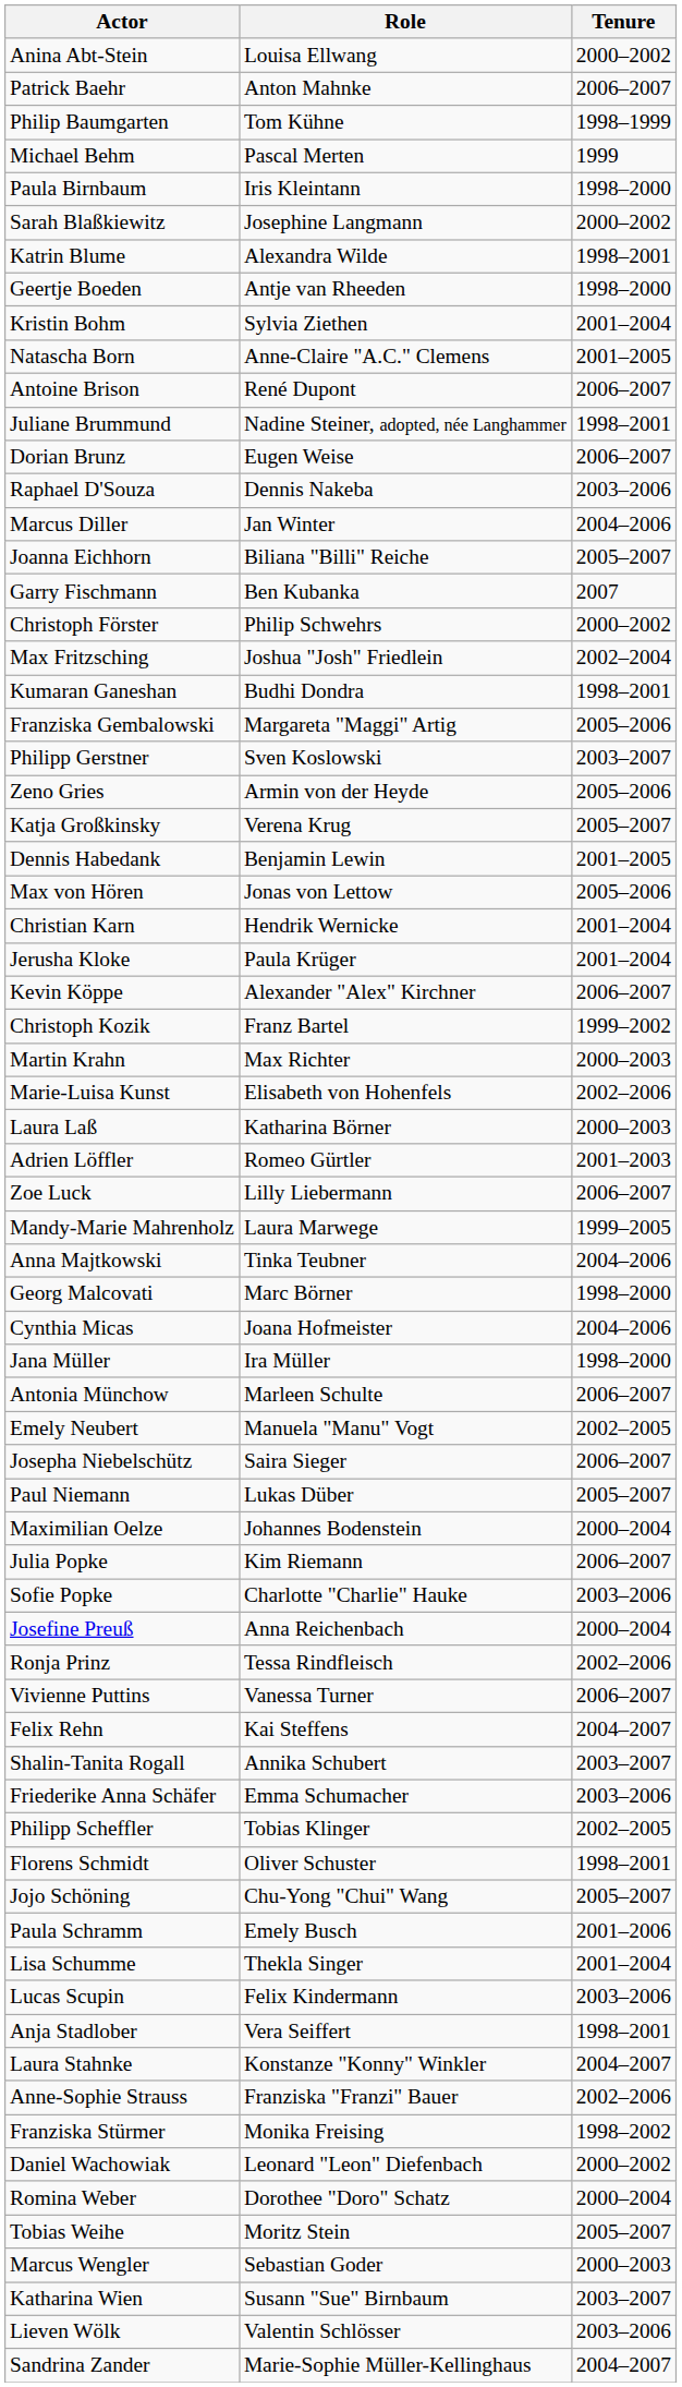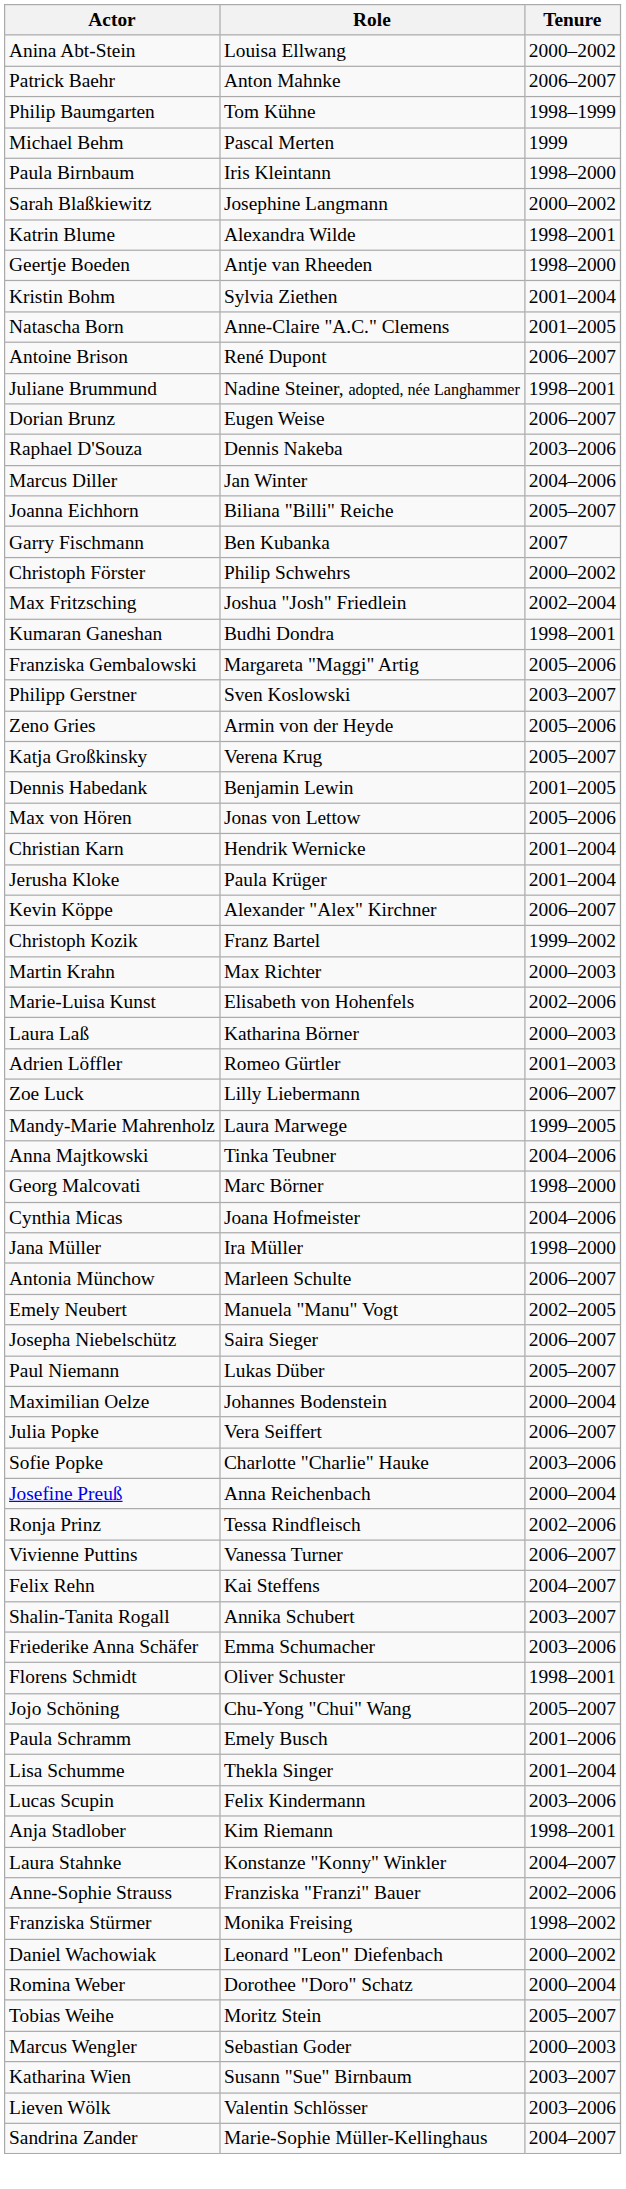 <table class="wikitable">
 <tr>
 <th>Actor</th>
 <th>Role</th>
 <th>Tenure</th>
 </tr>
 <tr>
 <td>Anina Abt-Stein</td>
 <td>Louisa Ellwang</td>
 <td>2000–2002</td>
 </tr>
 <tr>
 <td>Patrick Baehr</td>
 <td>Anton Mahnke</td>
 <td>2006–2007</td>
 </tr>
 <tr>
 <td>Philip Baumgarten</td>
 <td>Tom Kühne</td>
 <td>1998–1999</td>
 </tr>
 <tr>
 <td>Michael Behm</td>
 <td>Pascal Merten</td>
 <td>1999</td>
 </tr>
 <tr>
 <td>Paula Birnbaum</td>
 <td>Iris Kleintann</td>
 <td>1998–2000</td>
 </tr>
 <tr>
 <td>Sarah Blaßkiewitz</td>
 <td>Josephine Langmann</td>
 <td>2000–2002</td>
 </tr>
 <tr>
 <td>Katrin Blume</td>
 <td>Alexandra Wilde</td>
 <td>1998–2001</td>
 </tr>
 <tr>
 <td>Geertje Boeden</td>
 <td>Antje van Rheeden</td>
 <td>1998–2000</td>
 </tr>
 <tr>
 <td>Kristin Bohm</td>
 <td>Sylvia Ziethen</td>
 <td>2001–2004</td>
 </tr>
 <tr>
 <td>Natascha Born</td>
 <td>Anne-Claire "A.C." Clemens</td>
 <td>2001–2005</td>
 </tr>
 <tr>
 <td>Antoine Brison</td>
 <td>René Dupont</td>
 <td>2006–2007</td>
 </tr>
 <tr>
 <td>Juliane Brummund</td>
 <td>Nadine Steiner, <small>adopted, née Langhammer</small></td>
 <td>1998–2001</td>
 </tr>
 <tr>
 <td>Dorian Brunz</td>
 <td>Eugen Weise</td>
 <td>2006–2007</td>
 </tr>
 <tr>
 <td>Raphael D'Souza</td>
 <td>Dennis Nakeba</td>
 <td>2003–2006</td>
 </tr>
 <tr>
 <td>Marcus Diller</td>
 <td>Jan Winter</td>
 <td>2004–2006</td>
 </tr>
 <tr>
 <td>Joanna Eichhorn</td>
 <td>Biliana "Billi" Reiche</td>
 <td>2005–2007</td>
 </tr>
 <tr>
 <td>Garry Fischmann</td>
 <td>Ben Kubanka</td>
 <td>2007</td>
 </tr>
 <tr>
 <td>Christoph Förster</td>
 <td>Philip Schwehrs</td>
 <td>2000–2002</td>
 </tr>
 <tr>
 <td>Max Fritzsching</td>
 <td>Joshua "Josh" Friedlein</td>
 <td>2002–2004</td>
 </tr>
 <tr>
 <td>Kumaran Ganeshan</td>
 <td>Budhi Dondra</td>
 <td>1998–2001</td>
 </tr>
 <tr>
 <td>Franziska Gembalowski</td>
 <td>Margareta "Maggi" Artig</td>
 <td>2005–2006</td>
 </tr>
 <tr>
 <td>Philipp Gerstner</td>
 <td>Sven Koslowski</td>
 <td>2003–2007</td>
 </tr>
 <tr>
 <td>Zeno Gries</td>
 <td>Armin von der Heyde</td>
 <td>2005–2006</td>
 </tr>
 <tr>
 <td>Katja Großkinsky</td>
 <td>Verena Krug</td>
 <td>2005–2007</td>
 </tr>
 <tr>
 <td>Dennis Habedank</td>
 <td>Benjamin Lewin</td>
 <td>2001–2005</td>
 </tr>
 <tr>
 <td>Max von Hören</td>
 <td>Jonas von Lettow</td>
 <td>2005–2006</td>
 </tr>
 <tr>
 <td>Christian Karn</td>
 <td>Hendrik Wernicke</td>
 <td>2001–2004</td>
 </tr>
 <tr>
 <td>Jerusha Kloke</td>
 <td>Paula Krüger</td>
 <td>2001–2004</td>
 </tr>
 <tr>
 <td>Kevin Köppe</td>
 <td>Alexander "Alex" Kirchner</td>
 <td>2006–2007</td>
 </tr>
 <tr>
 <td>Christoph Kozik</td>
 <td>Franz Bartel</td>
 <td>1999–2002</td>
 </tr>
 <tr>
 <td>Martin Krahn</td>
 <td>Max Richter</td>
 <td>2000–2003</td>
 </tr>
 <tr>
 <td>Marie-Luisa Kunst</td>
 <td>Elisabeth von Hohenfels</td>
 <td>2002–2006</td>
 </tr>
 <tr>
 <td>Laura Laß</td>
 <td>Katharina Börner</td>
 <td>2000–2003</td>
 </tr>
 <tr>
 <td>Adrien Löffler</td>
 <td>Romeo Gürtler</td>
 <td>2001–2003</td>
 </tr>
 <tr>
 <td>Zoe Luck</td>
 <td>Lilly Liebermann</td>
 <td>2006–2007</td>
 </tr>
 <tr>
 <td>Mandy-Marie Mahrenholz</td>
 <td>Laura Marwege</td>
 <td>1999–2005</td>
 </tr>
 <tr>
 <td>Anna Majtkowski</td>
 <td>Tinka Teubner</td>
 <td>2004–2006</td>
 </tr>
 <tr>
 <td>Georg Malcovati</td>
 <td>Marc Börner</td>
 <td>1998–2000</td>
 </tr>
 <tr>
 <td>Cynthia Micas</td>
 <td>Joana Hofmeister</td>
 <td>2004–2006</td>
 </tr>
 <tr>
 <td>Jana Müller</td>
 <td>Ira Müller</td>
 <td>1998–2000</td>
 </tr>
 <tr>
 <td>Antonia Münchow</td>
 <td>Marleen Schulte</td>
 <td>2006–2007</td>
 </tr>
 <tr>
 <td>Emely Neubert</td>
 <td>Manuela "Manu" Vogt</td>
 <td>2002–2005</td>
 </tr>
 <tr>
 <td>Josepha Niebelschütz</td>
 <td>Saira Sieger</td>
 <td>2006–2007</td>
 </tr>
 <tr>
 <td>Paul Niemann</td>
 <td>Lukas Düber</td>
 <td>2005–2007</td>
 </tr>
 <tr>
 <td>Maximilian Oelze</td>
 <td>Johannes Bodenstein</td>
 <td>2000–2004</td>
 </tr>
 <tr>
 <td>Julia Popke</td>
-<td>Kim Riemann</td>
+<td>Vera Seiffert</td>
 <td>2006–2007</td>
 </tr>
 <tr>
 <td>Sofie Popke</td>
 <td>Charlotte "Charlie" Hauke</td>
 <td>2003–2006</td>
 </tr>
 <tr>
 <td><a href='#'>Josefine Preuß</a></td>
 <td>Anna Reichenbach</td>
 <td>2000–2004</td>
 </tr>
 <tr>
 <td>Ronja Prinz</td>
 <td>Tessa Rindfleisch</td>
 <td>2002–2006</td>
 </tr>
 <tr>
 <td>Vivienne Puttins</td>
 <td>Vanessa Turner</td>
 <td>2006–2007</td>
 </tr>
 <tr>
 <td>Felix Rehn</td>
 <td>Kai Steffens</td>
 <td>2004–2007</td>
 </tr>
 <tr>
 <td>Shalin-Tanita Rogall</td>
 <td>Annika Schubert</td>
 <td>2003–2007</td>
 </tr>
 <tr>
 <td>Friederike Anna Schäfer</td>
 <td>Emma Schumacher</td>
 <td>2003–2006</td>
 </tr>
 <tr>
-<td>Philipp Scheffler</td>
-<td>Tobias Klinger</td>
-<td>2002–2005</td>
-</tr>
-<tr>
 <td>Florens Schmidt</td>
 <td>Oliver Schuster</td>
 <td>1998–2001</td>
 </tr>
 <tr>
 <td>Jojo Schöning</td>
 <td>Chu-Yong "Chui" Wang</td>
 <td>2005–2007</td>
 </tr>
 <tr>
 <td>Paula Schramm</td>
 <td>Emely Busch</td>
 <td>2001–2006</td>
 </tr>
 <tr>
 <td>Lisa Schumme</td>
 <td>Thekla Singer</td>
 <td>2001–2004</td>
 </tr>
 <tr>
 <td>Lucas Scupin</td>
 <td>Felix Kindermann</td>
 <td>2003–2006</td>
 </tr>
 <tr>
 <td>Anja Stadlober</td>
-<td>Vera Seiffert</td>
+<td>Kim Riemann</td>
 <td>1998–2001</td>
 </tr>
 <tr>
 <td>Laura Stahnke</td>
 <td>Konstanze "Konny" Winkler</td>
 <td>2004–2007</td>
 </tr>
 <tr>
 <td>Anne-Sophie Strauss</td>
 <td>Franziska "Franzi" Bauer</td>
 <td>2002–2006</td>
 </tr>
 <tr>
 <td>Franziska Stürmer</td>
 <td>Monika Freising</td>
 <td>1998–2002</td>
 </tr>
 <tr>
 <td>Daniel Wachowiak</td>
 <td>Leonard "Leon" Diefenbach</td>
 <td>2000–2002</td>
 </tr>
 <tr>
 <td>Romina Weber</td>
 <td>Dorothee "Doro" Schatz</td>
 <td>2000–2004</td>
 </tr>
 <tr>
 <td>Tobias Weihe</td>
 <td>Moritz Stein</td>
 <td>2005–2007</td>
 </tr>
 <tr>
 <td>Marcus Wengler</td>
 <td>Sebastian Goder</td>
 <td>2000–2003</td>
 </tr>
 <tr>
 <td>Katharina Wien</td>
 <td>Susann "Sue" Birnbaum</td>
 <td>2003–2007</td>
 </tr>
 <tr>
 <td>Lieven Wölk</td>
 <td>Valentin Schlösser</td>
 <td>2003–2006</td>
 </tr>
 <tr>
 <td>Sandrina Zander</td>
 <td>Marie-Sophie Müller-Kellinghaus</td>
 <td>2004–2007</td>
 </tr>
 </table>
